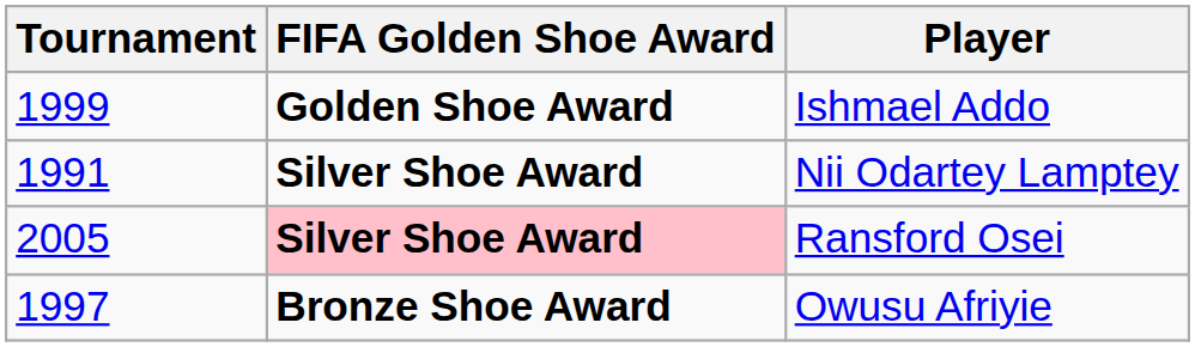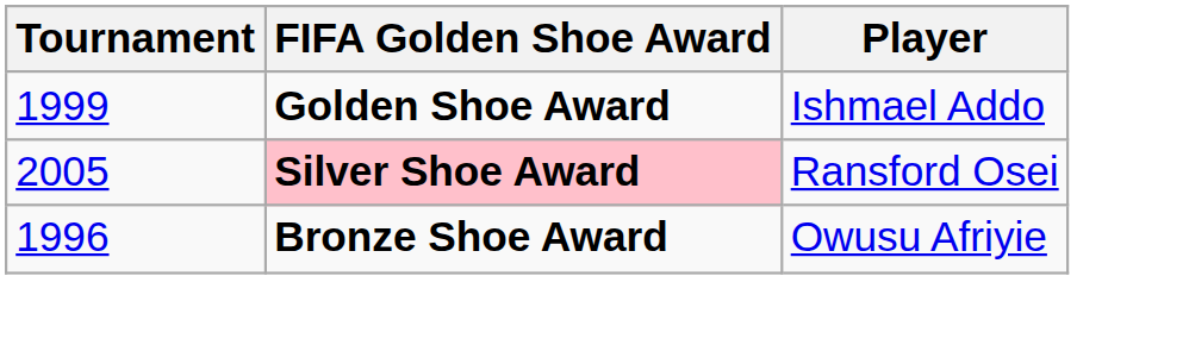 <table class="wikitable">
 <tr>
 <th>Tournament</th>
 <th>FIFA Golden Shoe Award</th>
 <th>Player</th>
 </tr>
 <tr>
 <td> <a href='#'>1999</a></td>
 <td><strong>Golden Shoe Award</strong></td>
 <td align=left> <a href='#'>Ishmael Addo</a></td>
 </tr>
 <tr>
-<td> <a href='#'>1991</a></td>
-<td><strong>Silver Shoe Award</strong></td>
-<td align=left> <a href='#'>Nii Odartey Lamptey</a></td>
-</tr>
-<tr>
 <td> <a href='#'>2005</a></td>
 <td style="background: pink;"><strong>Silver Shoe Award</strong></td>
 <td align=left> <a href='#'>Ransford Osei</a></td>
 </tr>
 <tr>
-<td> <a href='#'>1997</a></td>
+<td> <a href='#'>1996</a></td>
 <td><strong>Bronze Shoe Award</strong></td>
 <td align=left> <a href='#'>Owusu Afriyie</a></td>
 </tr>
 </table>
